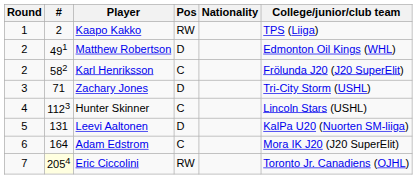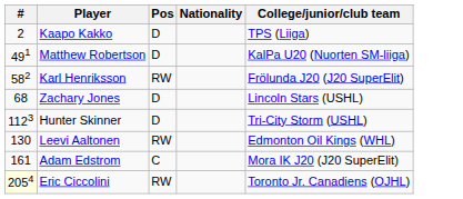 <table class="wikitable">
 <tr>
-<th>Round</th>
 <th>#</th>
 <th>Player</th>
 <th>Pos</th>
 <th>Nationality</th>
 <th>College/junior/club team</th>
 </tr>
 <tr>
-<td style="text-align:center;">1</td>
 <td style="text-align:center;">2</td>
 <td><a href='#'>Kaapo Kakko</a></td>
-<td>RW</td>
+<td>D</td>
 <td></td>
 <td><a href='#'>TPS</a> (<a href='#'>Liiga</a>)</td>
 </tr>
 <tr>
-<td style="text-align:center;">2</td>
 <td style="text-align:center;">49<sup>1</sup></td>
 <td><a href='#'>Matthew Robertson</a></td>
 <td>D</td>
 <td></td>
-<td><a href='#'>Edmonton Oil Kings</a> (<a href='#'>WHL</a>)</td>
+<td><a href='#'>KalPa U20</a> (<a href='#'>Nuorten SM-liiga</a>)</td>
 </tr>
 <tr>
-<td style="text-align:center;">2</td>
 <td style="text-align:center;">58<sup>2</sup></td>
 <td><a href='#'>Karl Henriksson</a></td>
-<td>C</td>
+<td>RW</td>
 <td></td>
 <td><a href='#'>Frölunda J20</a> (<a href='#'>J20 SuperElit</a>)</td>
 </tr>
 <tr>
-<td style="text-align:center;">3</td>
-<td style="text-align:center;">71</td>
+<td style="text-align:center;">68</td>
 <td><a href='#'>Zachary Jones</a></td>
+<td>D</td>
+<td></td>
+<td><a href='#'>Lincoln Stars</a> (USHL)</td>
+</tr>
+<tr>
+<td style="text-align:center;">112<sup>3</sup></td>
+<td>Hunter Skinner</td>
 <td>D</td>
 <td></td>
 <td><a href='#'>Tri-City Storm</a> (<a href='#'>USHL</a>)</td>
 </tr>
 <tr>
-<td style="text-align:center;">4</td>
-<td style="text-align:center;">112<sup>3</sup></td>
-<td>Hunter Skinner</td>
-<td>C</td>
+<td style="text-align:center;">130</td>
+<td><a href='#'>Leevi Aaltonen</a></td>
+<td>RW</td>
 <td></td>
-<td><a href='#'>Lincoln Stars</a> (USHL)</td>
+<td><a href='#'>Edmonton Oil Kings</a> (<a href='#'>WHL</a>)</td>
 </tr>
 <tr>
-<td style="text-align:center;">5</td>
-<td style="text-align:center;">131</td>
-<td><a href='#'>Leevi Aaltonen</a></td>
-<td>D</td>
-<td></td>
-<td><a href='#'>KalPa U20</a> (<a href='#'>Nuorten SM-liiga</a>)</td>
-</tr>
-<tr>
-<td style="text-align:center;">6</td>
-<td style="text-align:center;">164</td>
+<td style="text-align:center;">161</td>
 <td><a href='#'>Adam Edstrom</a></td>
 <td>C</td>
 <td></td>
 <td><a href='#'>Mora IK J20</a> (J20 SuperElit)</td>
 </tr>
 <tr>
-<td style="text-align:center;">7</td>
 <td style="background: lightyellow; text-align:center;">205<sup>4</sup></td>
 <td><a href='#'>Eric Ciccolini</a></td>
 <td>RW</td>
 <td></td>
 <td><a href='#'>Toronto Jr. Canadiens</a> (<a href='#'>OJHL</a>)</td>
 </tr>
 </table>
